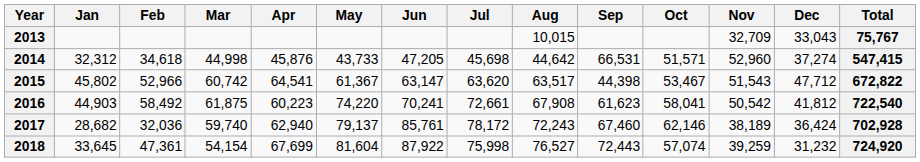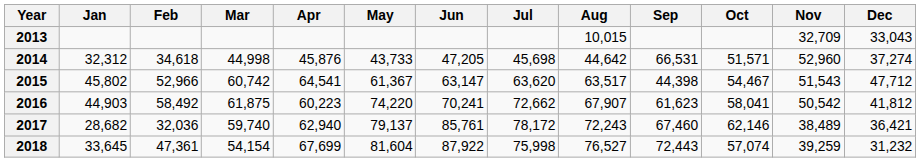 <table class=wikitable style="text-align:right; font-size:0.9em; width:950px;">
 <tr>
 <th>Year</th>
 <th>Jan</th>
 <th>Feb</th>
 <th>Mar</th>
 <th>Apr</th>
 <th>May</th>
 <th>Jun</th>
 <th>Jul</th>
 <th>Aug</th>
 <th>Sep</th>
 <th>Oct</th>
 <th>Nov</th>
 <th>Dec</th>
-<th>Total</th>
 </tr>
 <tr>
 <th>2013</th>
 <td></td>
 <td></td>
 <td></td>
 <td></td>
 <td></td>
 <td></td>
 <td></td>
 <td>10,015</td>
 <td></td>
 <td></td>
 <td>32,709</td>
 <td>33,043</td>
-<th>75,767</th>
 </tr>
 <tr>
 <th>2014</th>
 <td>32,312</td>
 <td>34,618</td>
 <td>44,998</td>
 <td>45,876</td>
 <td>43,733</td>
 <td>47,205</td>
 <td>45,698</td>
 <td>44,642</td>
 <td>66,531</td>
 <td>51,571</td>
 <td>52,960</td>
 <td>37,274</td>
-<th>547,415</th>
 </tr>
 <tr>
 <th>2015</th>
 <td>45,802</td>
 <td>52,966</td>
 <td>60,742</td>
 <td>64,541</td>
 <td>61,367</td>
 <td>63,147</td>
 <td>63,620</td>
 <td>63,517</td>
 <td>44,398</td>
-<td>53,467</td>
+<td>54,467</td>
 <td>51,543</td>
 <td>47,712</td>
-<th>672,822</th>
 </tr>
 <tr>
 <th>2016</th>
 <td>44,903</td>
 <td>58,492</td>
 <td>61,875</td>
 <td>60,223</td>
 <td>74,220</td>
 <td>70,241</td>
-<td>72,661</td>
-<td>67,908</td>
+<td>72,662</td>
+<td>67,907</td>
 <td>61,623</td>
 <td>58,041</td>
 <td>50,542</td>
 <td>41,812</td>
-<th>722,540</th>
 </tr>
 <tr>
 <th>2017</th>
 <td>28,682</td>
 <td>32,036</td>
 <td>59,740</td>
 <td>62,940</td>
 <td>79,137</td>
 <td>85,761</td>
 <td>78,172</td>
 <td>72,243</td>
 <td>67,460</td>
 <td>62,146</td>
-<td>38,189</td>
-<td>36,424</td>
-<th>702,928</th>
+<td>38,489</td>
+<td>36,421</td>
 </tr>
 <tr>
 <th>2018</th>
 <td>33,645</td>
 <td>47,361</td>
 <td>54,154</td>
 <td>67,699</td>
 <td>81,604</td>
 <td>87,922</td>
 <td>75,998</td>
 <td>76,527</td>
 <td>72,443</td>
 <td>57,074</td>
 <td>39,259</td>
 <td>31,232</td>
-<th>724,920</th>
 </tr>
 </table>
